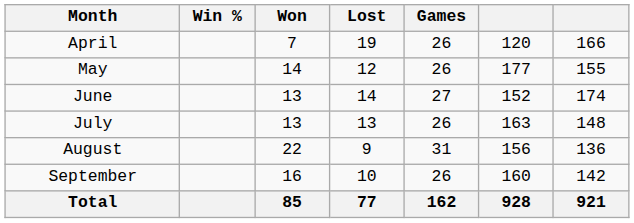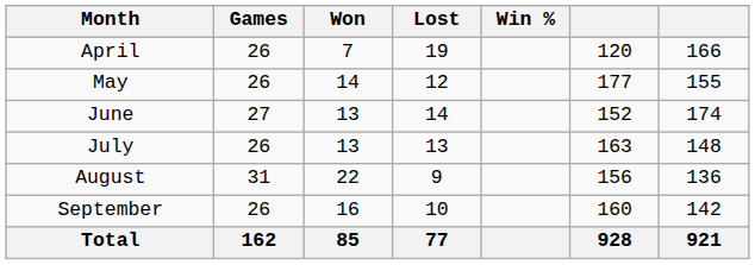 <table class="wikitable" style="font-size:95%; text-align:center; width:38em;margin: 0.5em auto;">
 <tr>
 <th width="28%">Month</th>
-<th width="12%">Win %</th>
+<th width="12%">Games</th>
 <th width="12%">Won</th>
 <th width="12%">Lost</th>
-<th width="12%">Games</th>
+<th width="12%">Win %</th>
 <th width="12%"></th>
 <th width="12%"></th>
 </tr>
 <tr>
 <td>April</td>
-<td></td>
+<td>26</td>
 <td>7</td>
 <td>19</td>
-<td>26</td>
+<td></td>
 <td>120</td>
 <td>166</td>
 </tr>
 <tr>
 <td>May</td>
-<td></td>
+<td>26</td>
 <td>14</td>
 <td>12</td>
-<td>26</td>
+<td></td>
 <td>177</td>
 <td>155</td>
 </tr>
 <tr>
 <td>June</td>
-<td></td>
+<td>27</td>
 <td>13</td>
 <td>14</td>
-<td>27</td>
+<td></td>
 <td>152</td>
 <td>174</td>
 </tr>
 <tr>
 <td>July</td>
-<td></td>
+<td>26</td>
 <td>13</td>
 <td>13</td>
-<td>26</td>
+<td></td>
 <td>163</td>
 <td>148</td>
 </tr>
 <tr>
 <td>August</td>
-<td></td>
+<td>31</td>
 <td>22</td>
 <td>9</td>
-<td>31</td>
+<td></td>
 <td>156</td>
 <td>136</td>
 </tr>
 <tr>
 <td>September</td>
-<td></td>
+<td>26</td>
 <td>16</td>
 <td>10</td>
-<td>26</td>
+<td></td>
 <td>160</td>
 <td>142</td>
 </tr>
 <tr>
 <th>Total</th>
-<th></th>
+<th>162</th>
 <th>85</th>
 <th>77</th>
-<th>162</th>
+<th></th>
 <th>928</th>
 <th>921</th>
 </tr>
 </table>
